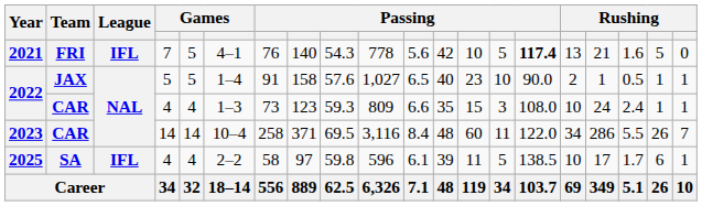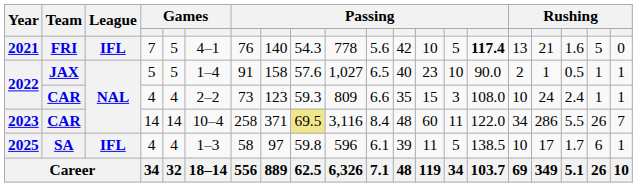 <table class="wikitable" style="text-align:center;">
 <tr>
 <th rowspan="2">Year</th>
 <th rowspan="2">Team</th>
 <th rowspan="2">League</th>
 <th colspan="3">Games</th>
 <th colspan="9">Passing</th>
 <th colspan="5">Rushing</th>
 </tr>
 <tr>
 <th></th>
 <th></th>
 <th></th>
 <th></th>
 <th></th>
 <th></th>
 <th></th>
 <th></th>
 <th></th>
 <th></th>
 <th></th>
 <th></th>
 <th></th>
 <th></th>
 <th></th>
 <th></th>
 <th></th>
 </tr>
 <tr>
 <th><a href='#'>2021</a></th>
 <th><a href='#'>FRI</a></th>
 <th><a href='#'>IFL</a></th>
 <td>7</td>
 <td>5</td>
 <td>4–1</td>
 <td>76</td>
 <td>140</td>
 <td>54.3</td>
 <td>778</td>
 <td>5.6</td>
 <td>42</td>
 <td>10</td>
 <td>5</td>
 <td><strong>117.4</strong></td>
 <td>13</td>
 <td>21</td>
 <td>1.6</td>
 <td>5</td>
 <td>0</td>
 </tr>
 <tr>
 <th rowspan="2"><a href='#'>2022</a></th>
 <th><a href='#'>JAX</a></th>
 <th rowspan="3"><a href='#'>NAL</a></th>
 <td>5</td>
 <td>5</td>
 <td>1–4</td>
 <td>91</td>
 <td>158</td>
 <td>57.6</td>
 <td>1,027</td>
 <td>6.5</td>
 <td>40</td>
 <td>23</td>
 <td>10</td>
 <td>90.0</td>
 <td>2</td>
 <td>1</td>
 <td>0.5</td>
 <td>1</td>
 <td>1</td>
 </tr>
 <tr>
 <th><a href='#'>CAR</a></th>
 <td>4</td>
 <td>4</td>
-<td>1–3</td>
+<td>2–2</td>
 <td>73</td>
 <td>123</td>
 <td>59.3</td>
 <td>809</td>
 <td>6.6</td>
 <td>35</td>
 <td>15</td>
 <td>3</td>
 <td>108.0</td>
 <td>10</td>
 <td>24</td>
 <td>2.4</td>
 <td>1</td>
 <td>1</td>
 </tr>
 <tr>
 <th><a href='#'>2023</a></th>
 <th><a href='#'>CAR</a></th>
 <td>14</td>
 <td>14</td>
 <td>10–4</td>
 <td>258</td>
 <td>371</td>
-<td>69.5</td>
+<td style="background: khaki;">69.5</td>
 <td>3,116</td>
 <td>8.4</td>
 <td>48</td>
 <td>60</td>
 <td>11</td>
 <td>122.0</td>
 <td>34</td>
 <td>286</td>
 <td>5.5</td>
 <td>26</td>
 <td>7</td>
 </tr>
 <tr>
 <th><a href='#'>2025</a></th>
 <th><a href='#'>SA</a></th>
 <th><a href='#'>IFL</a></th>
 <td>4</td>
 <td>4</td>
-<td>2–2</td>
+<td>1–3</td>
 <td>58</td>
 <td>97</td>
 <td>59.8</td>
 <td>596</td>
 <td>6.1</td>
 <td>39</td>
 <td>11</td>
 <td>5</td>
 <td>138.5</td>
 <td>10</td>
 <td>17</td>
 <td>1.7</td>
 <td>6</td>
 <td>1</td>
 </tr>
 <tr>
 <th colspan="3">Career</th>
 <th>34</th>
 <th>32</th>
 <th>18–14</th>
 <th>556</th>
 <th>889</th>
 <th>62.5</th>
 <th>6,326</th>
 <th>7.1</th>
 <th>48</th>
 <th>119</th>
 <th>34</th>
 <th>103.7</th>
 <th>69</th>
 <th>349</th>
 <th>5.1</th>
 <th>26</th>
 <th>10</th>
 </tr>
 </table>
